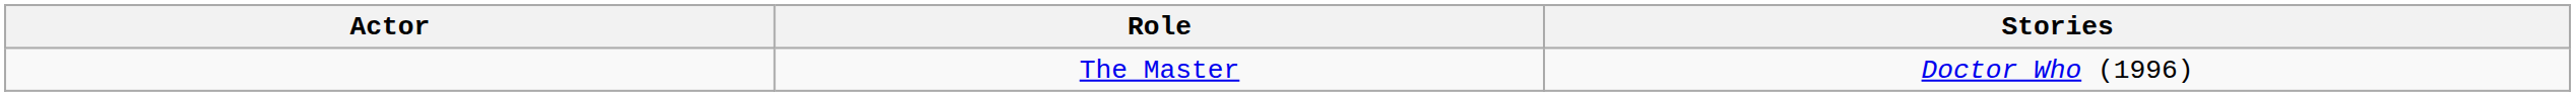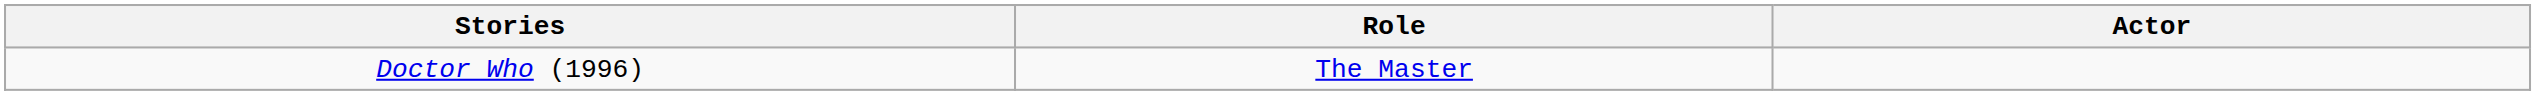 <table class="wikitable plainrowheaders sortable" style="text-align:center; width:99%;">
 <tr>
+<th scope="col" style="width:40%;">Stories</th>
+<th scope="col" style="width:30%;">Role</th>
 <th style="width:30%;">Actor</th>
-<th scope="col" style="width:30%;">Role</th>
-<th scope="col" style="width:40%;">Stories</th>
 </tr>
 <tr>
+<td data-sort-value="156"><em><a href='#'>Doctor Who</a></em> (1996)</td>
+<td><a href='#'>The Master</a></td>
 <td></td>
-<td><a href='#'>The Master</a></td>
-<td data-sort-value="156"><em><a href='#'>Doctor Who</a></em> (1996)</td>
 </tr>
 </table>
